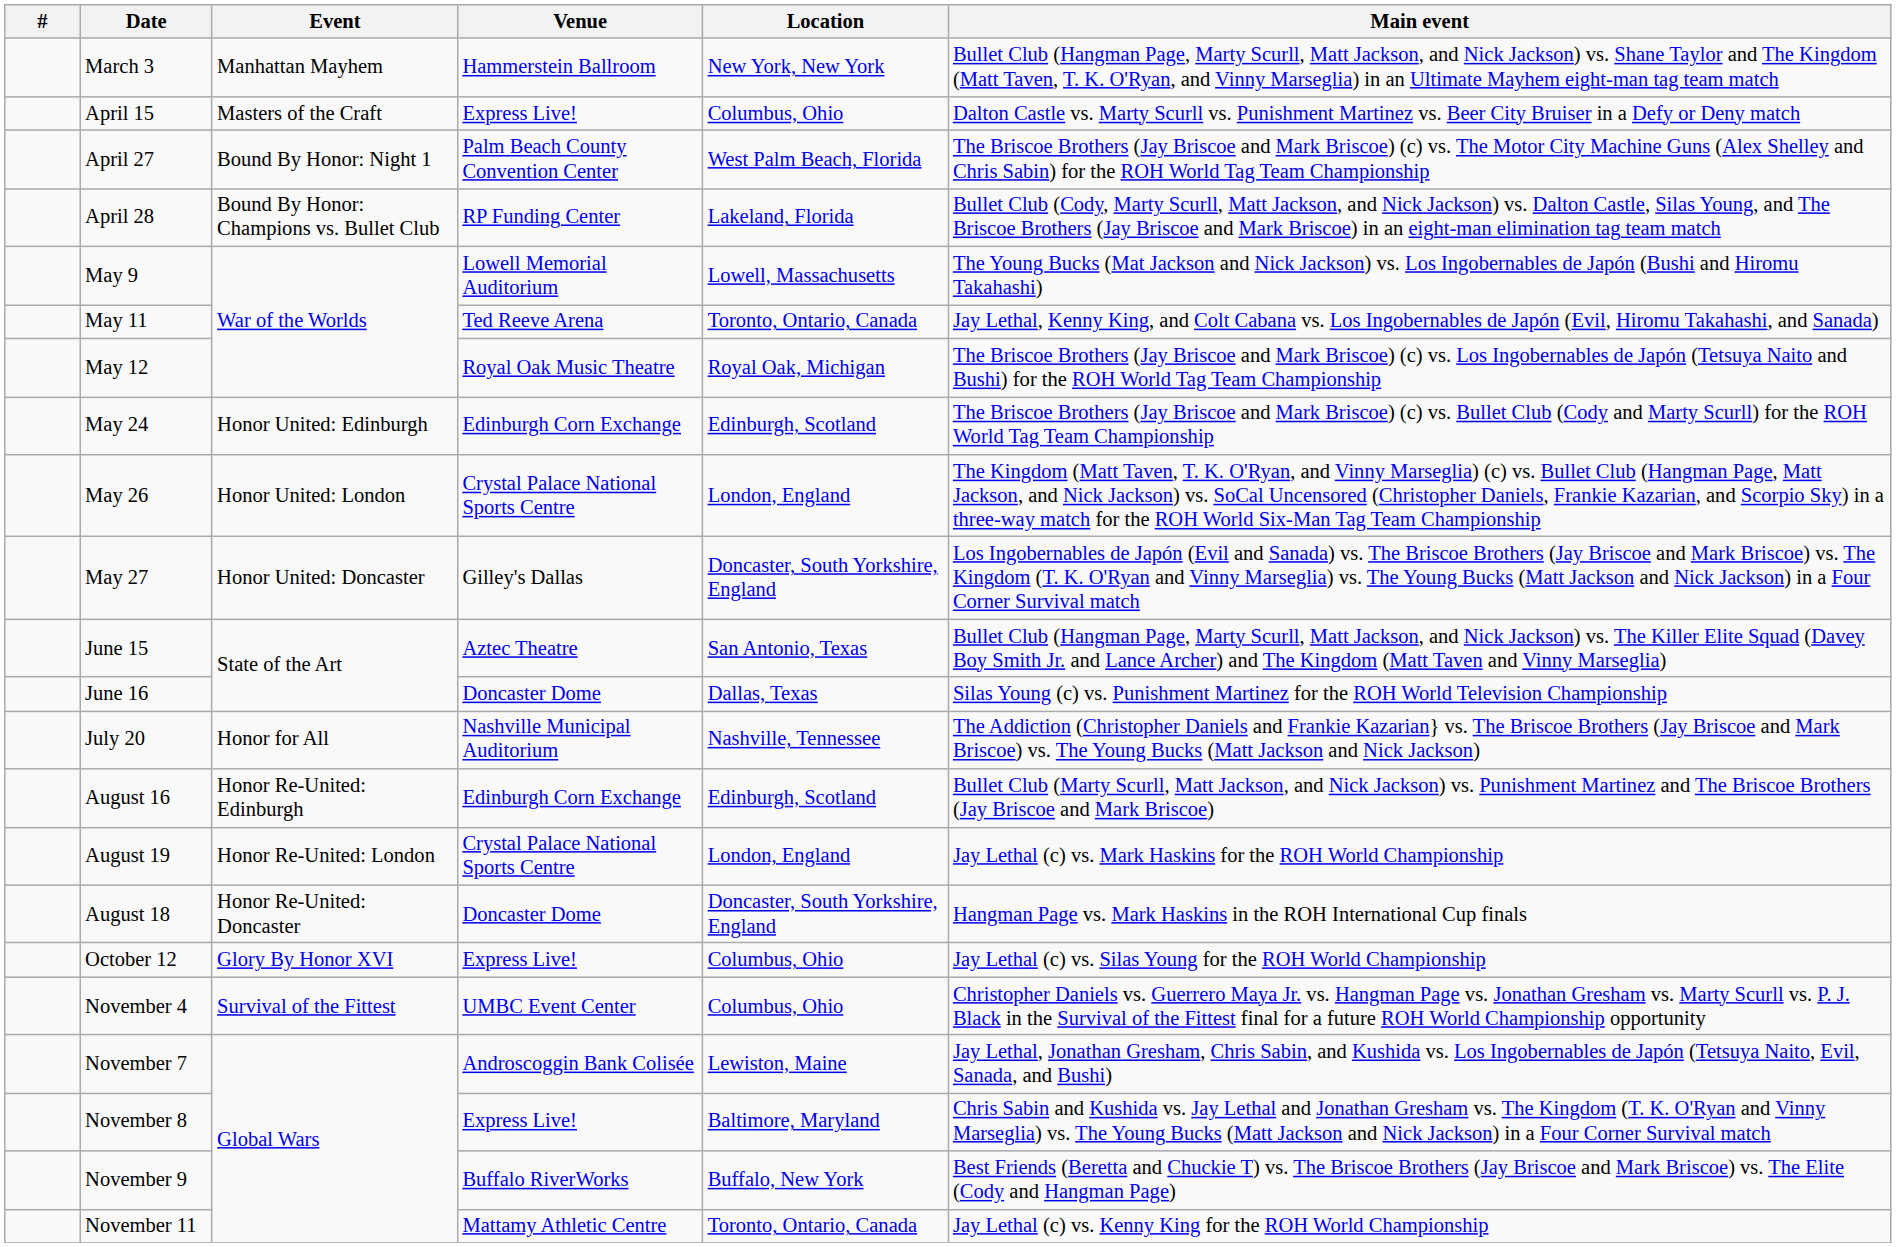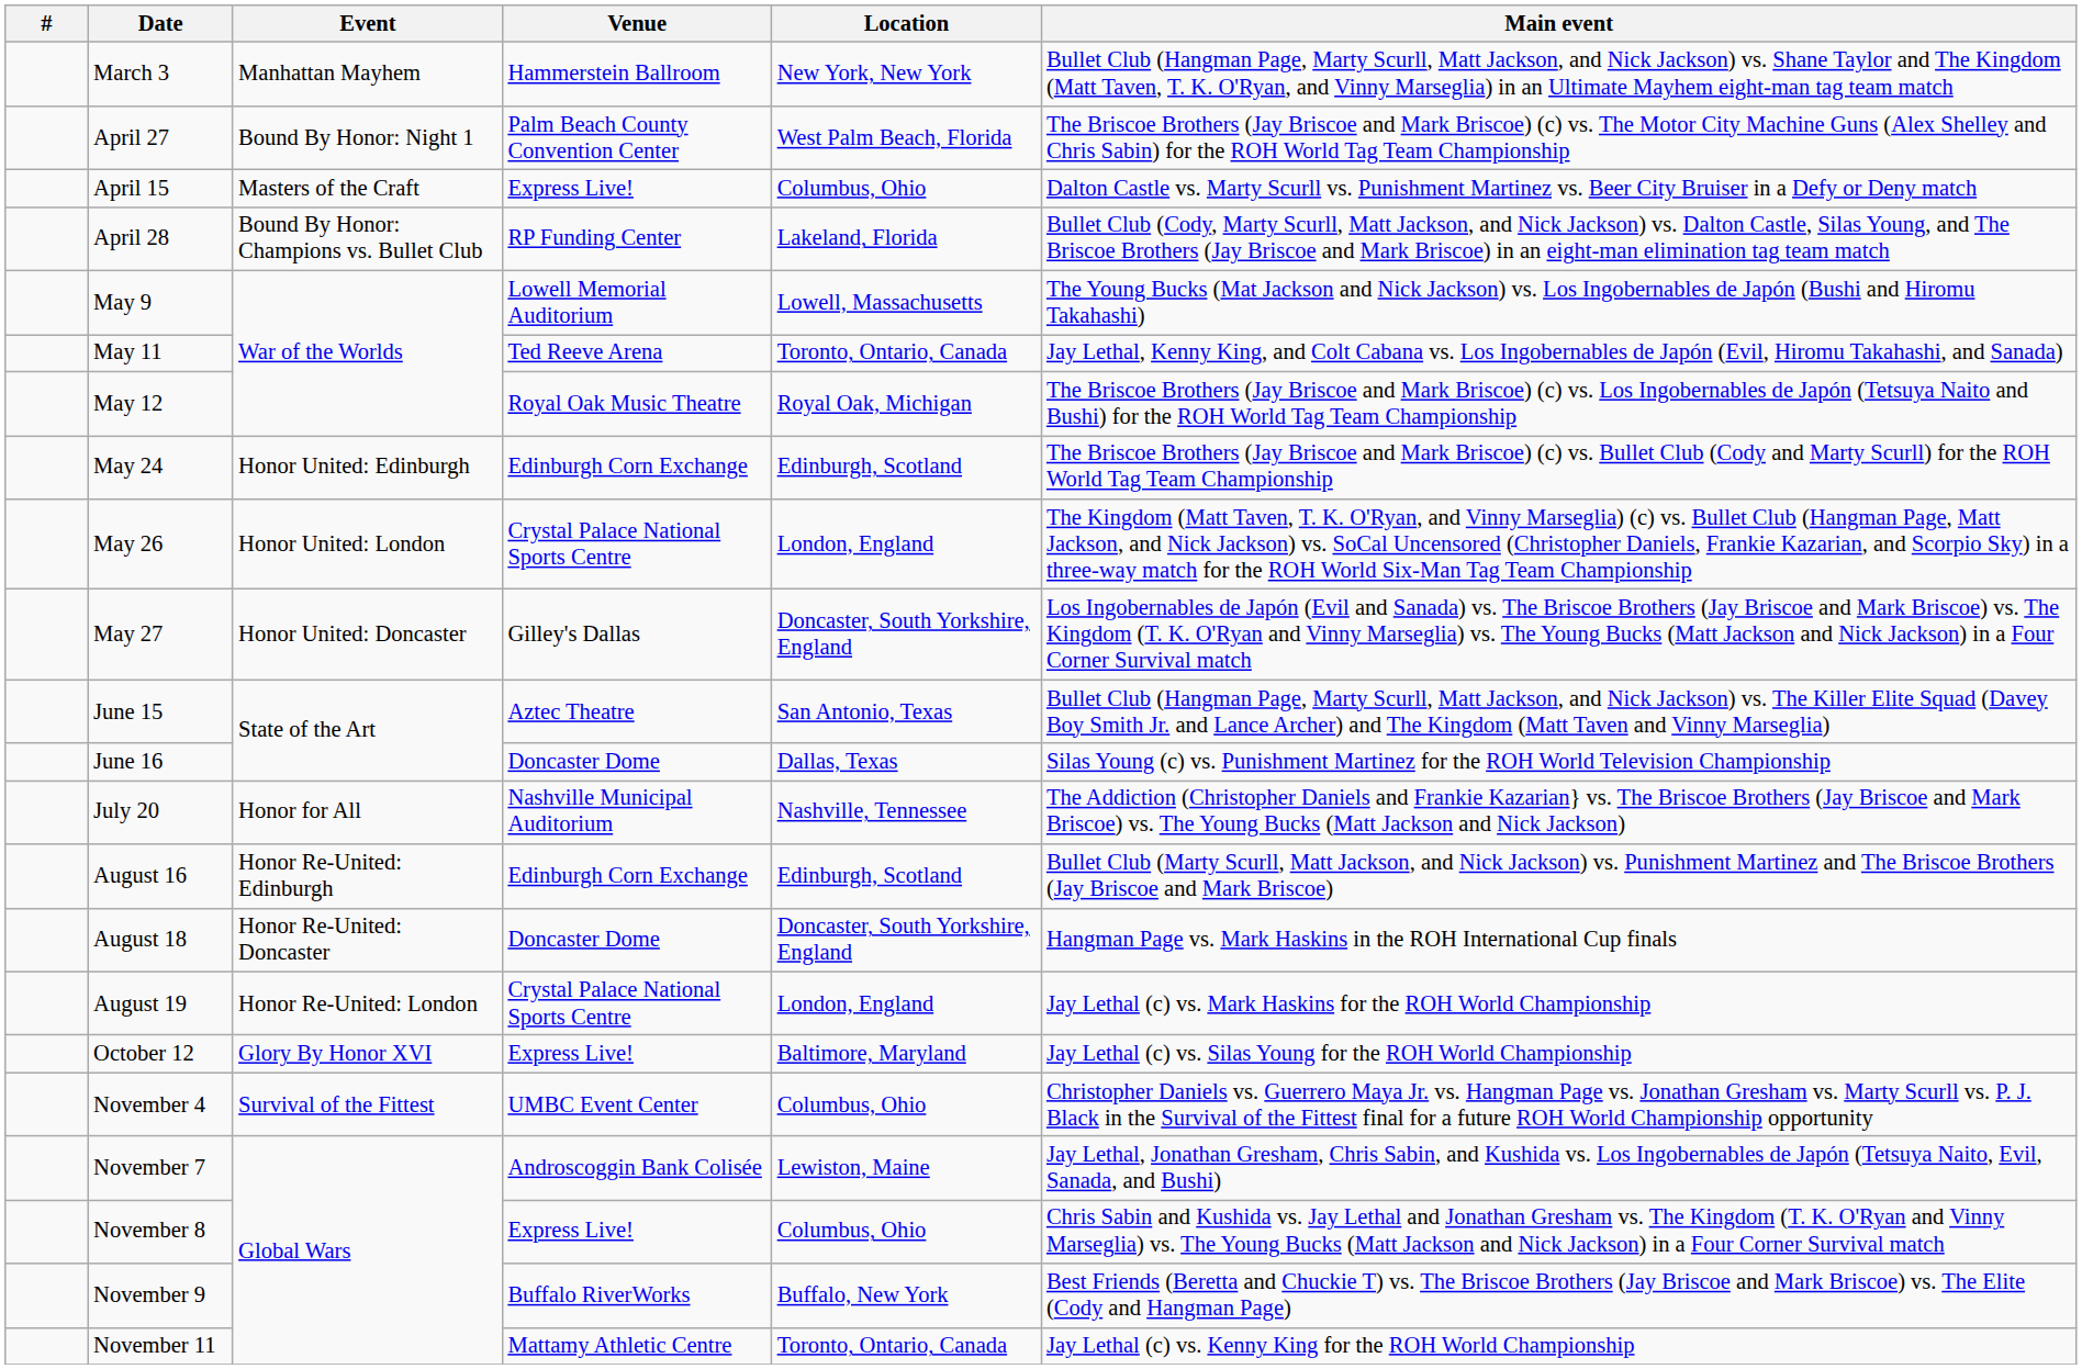 <table class="sortable wikitable succession-box" style="font-size:85%;">
 <tr>
 <th width=4%>#</th>
 <th width=7%>Date</th>
 <th width=13%>Event</th>
 <th width=13%>Venue</th>
 <th width=13%>Location</th>
 <th width=50%>Main event</th>
 </tr>
 <tr>
 <td></td>
 <td>March 3</td>
 <td>Manhattan Mayhem</td>
 <td><a href='#'>Hammerstein Ballroom</a></td>
 <td><a href='#'>New York, New York</a></td>
 <td><a href='#'>Bullet Club</a> (<a href='#'>Hangman Page</a>, <a href='#'>Marty Scurll</a>, <a href='#'>Matt Jackson</a>, and <a href='#'>Nick Jackson</a>) vs. <a href='#'>Shane Taylor</a> and <a href='#'>The Kingdom</a> (<a href='#'>Matt Taven</a>, <a href='#'>T. K. O'Ryan</a>, and <a href='#'>Vinny Marseglia</a>) in an <a href='#'>Ultimate Mayhem eight-man tag team match</a></td>
 </tr>
 <tr>
 <td></td>
+<td>April 27</td>
+<td>Bound By Honor: Night 1</td>
+<td><a href='#'>Palm Beach County Convention Center</a></td>
+<td><a href='#'>West Palm Beach, Florida</a></td>
+<td><a href='#'>The Briscoe Brothers</a> (<a href='#'>Jay Briscoe</a> and <a href='#'>Mark Briscoe</a>) (c) vs. <a href='#'>The Motor City Machine Guns</a> (<a href='#'>Alex Shelley</a> and <a href='#'>Chris Sabin</a>) for the <a href='#'>ROH World Tag Team Championship</a></td>
+</tr>
+<tr>
+<td></td>
 <td>April 15</td>
 <td>Masters of the Craft</td>
 <td><a href='#'>Express Live!</a></td>
 <td><a href='#'>Columbus, Ohio</a></td>
 <td><a href='#'>Dalton Castle</a> vs. <a href='#'>Marty Scurll</a> vs. <a href='#'>Punishment Martinez</a> vs. <a href='#'>Beer City Bruiser</a> in a <a href='#'>Defy or Deny match</a></td>
-</tr>
-<tr>
-<td></td>
-<td>April 27</td>
-<td>Bound By Honor: Night 1</td>
-<td><a href='#'>Palm Beach County Convention Center</a></td>
-<td><a href='#'>West Palm Beach, Florida</a></td>
-<td><a href='#'>The Briscoe Brothers</a> (<a href='#'>Jay Briscoe</a> and <a href='#'>Mark Briscoe</a>) (c) vs. <a href='#'>The Motor City Machine Guns</a> (<a href='#'>Alex Shelley</a> and <a href='#'>Chris Sabin</a>) for the <a href='#'>ROH World Tag Team Championship</a></td>
 </tr>
 <tr>
 <td></td>
 <td>April 28</td>
 <td>Bound By Honor: Champions vs. Bullet Club</td>
 <td><a href='#'>RP Funding Center</a></td>
 <td><a href='#'>Lakeland, Florida</a></td>
 <td><a href='#'>Bullet Club</a> (<a href='#'>Cody</a>, <a href='#'>Marty Scurll</a>, <a href='#'>Matt Jackson</a>, and <a href='#'>Nick Jackson</a>) vs. <a href='#'>Dalton Castle</a>, <a href='#'>Silas Young</a>, and <a href='#'>The Briscoe Brothers</a> (<a href='#'>Jay Briscoe</a> and <a href='#'>Mark Briscoe</a>) in an <a href='#'>eight-man elimination tag team match</a></td>
 </tr>
 <tr>
 <td></td>
 <td>May 9</td>
 <td rowspan=3><a href='#'>War of the Worlds</a></td>
 <td><a href='#'>Lowell Memorial Auditorium</a></td>
 <td><a href='#'>Lowell, Massachusetts</a></td>
 <td><a href='#'>The Young Bucks</a> (<a href='#'>Mat Jackson</a> and <a href='#'>Nick Jackson</a>) vs. <a href='#'>Los Ingobernables de Japón</a> (<a href='#'>Bushi</a> and <a href='#'>Hiromu Takahashi</a>)</td>
 </tr>
 <tr>
 <td></td>
 <td>May 11</td>
 <td><a href='#'>Ted Reeve Arena</a></td>
 <td><a href='#'>Toronto, Ontario, Canada</a></td>
 <td><a href='#'>Jay Lethal</a>, <a href='#'>Kenny King</a>, and <a href='#'>Colt Cabana</a> vs. <a href='#'>Los Ingobernables de Japón</a> (<a href='#'>Evil</a>, <a href='#'>Hiromu Takahashi</a>, and <a href='#'>Sanada</a>)</td>
 </tr>
 <tr>
 <td></td>
 <td>May 12</td>
 <td><a href='#'>Royal Oak Music Theatre</a></td>
 <td><a href='#'>Royal Oak, Michigan</a></td>
 <td><a href='#'>The Briscoe Brothers</a> (<a href='#'>Jay Briscoe</a> and <a href='#'>Mark Briscoe</a>) (c) vs. <a href='#'>Los Ingobernables de Japón</a> (<a href='#'>Tetsuya Naito</a> and <a href='#'>Bushi</a>) for the <a href='#'>ROH World Tag Team Championship</a></td>
 </tr>
 <tr>
 <td></td>
 <td>May 24</td>
 <td>Honor United: Edinburgh</td>
 <td><a href='#'>Edinburgh Corn Exchange</a></td>
 <td><a href='#'>Edinburgh, Scotland</a></td>
 <td><a href='#'>The Briscoe Brothers</a> (<a href='#'>Jay Briscoe</a> and <a href='#'>Mark Briscoe</a>) (c) vs. <a href='#'>Bullet Club</a> (<a href='#'>Cody</a> and <a href='#'>Marty Scurll</a>) for the <a href='#'>ROH World Tag Team Championship</a></td>
 </tr>
 <tr>
 <td></td>
 <td>May 26</td>
 <td>Honor United: London</td>
 <td><a href='#'>Crystal Palace National Sports Centre</a></td>
 <td><a href='#'>London, England</a></td>
 <td><a href='#'>The Kingdom</a> (<a href='#'>Matt Taven</a>, <a href='#'>T. K. O'Ryan</a>, and <a href='#'>Vinny Marseglia</a>) (c) vs. <a href='#'>Bullet Club</a> (<a href='#'>Hangman Page</a>, <a href='#'>Matt Jackson</a>, and <a href='#'>Nick Jackson</a>) vs. <a href='#'>SoCal Uncensored</a> (<a href='#'>Christopher Daniels</a>, <a href='#'>Frankie Kazarian</a>, and <a href='#'>Scorpio Sky</a>) in a <a href='#'>three-way match</a> for the <a href='#'>ROH World Six-Man Tag Team Championship</a></td>
 </tr>
 <tr>
 <td></td>
 <td>May 27</td>
 <td>Honor United: Doncaster</td>
 <td>Gilley's Dallas</td>
 <td><a href='#'>Doncaster, South Yorkshire, England</a></td>
 <td><a href='#'>Los Ingobernables de Japón</a> (<a href='#'>Evil</a> and <a href='#'>Sanada</a>) vs. <a href='#'>The Briscoe Brothers</a> (<a href='#'>Jay Briscoe</a> and <a href='#'>Mark Briscoe</a>) vs. <a href='#'>The Kingdom</a> (<a href='#'>T. K. O'Ryan</a> and <a href='#'>Vinny Marseglia</a>) vs. <a href='#'>The Young Bucks</a> (<a href='#'>Matt Jackson</a> and <a href='#'>Nick Jackson</a>) in a <a href='#'>Four Corner Survival match</a></td>
 </tr>
 <tr>
 <td></td>
 <td>June 15</td>
 <td rowspan=2>State of the Art</td>
 <td><a href='#'>Aztec Theatre</a></td>
 <td><a href='#'>San Antonio, Texas</a></td>
 <td><a href='#'>Bullet Club</a> (<a href='#'>Hangman Page</a>, <a href='#'>Marty Scurll</a>, <a href='#'>Matt Jackson</a>, and <a href='#'>Nick Jackson</a>) vs. <a href='#'>The Killer Elite Squad</a> (<a href='#'>Davey Boy Smith Jr.</a> and <a href='#'>Lance Archer</a>) and <a href='#'>The Kingdom</a> (<a href='#'>Matt Taven</a> and <a href='#'>Vinny Marseglia</a>)</td>
 </tr>
 <tr>
 <td></td>
 <td>June 16</td>
 <td><a href='#'>Doncaster Dome</a></td>
 <td><a href='#'>Dallas, Texas</a></td>
 <td><a href='#'>Silas Young</a> (c) vs. <a href='#'>Punishment Martinez</a> for the <a href='#'>ROH World Television Championship</a></td>
 </tr>
 <tr>
 <td></td>
 <td>July 20</td>
 <td>Honor for All</td>
 <td><a href='#'>Nashville Municipal Auditorium</a></td>
 <td><a href='#'>Nashville, Tennessee</a></td>
 <td><a href='#'>The Addiction</a> (<a href='#'>Christopher Daniels</a> and <a href='#'>Frankie Kazarian</a>} vs. <a href='#'>The Briscoe Brothers</a> (<a href='#'>Jay Briscoe</a> and <a href='#'>Mark Briscoe</a>) vs. <a href='#'>The Young Bucks</a> (<a href='#'>Matt Jackson</a> and <a href='#'>Nick Jackson</a>)</td>
 </tr>
 <tr>
 <td></td>
 <td>August 16</td>
 <td>Honor Re-United: Edinburgh</td>
 <td><a href='#'>Edinburgh Corn Exchange</a></td>
 <td><a href='#'>Edinburgh, Scotland</a></td>
 <td><a href='#'>Bullet Club</a> (<a href='#'>Marty Scurll</a>, <a href='#'>Matt Jackson</a>, and <a href='#'>Nick Jackson</a>) vs. <a href='#'>Punishment Martinez</a> and <a href='#'>The Briscoe Brothers</a> (<a href='#'>Jay Briscoe</a> and <a href='#'>Mark Briscoe</a>)</td>
 </tr>
 <tr>
 <td></td>
+<td>August 18</td>
+<td>Honor Re-United: Doncaster</td>
+<td><a href='#'>Doncaster Dome</a></td>
+<td><a href='#'>Doncaster, South Yorkshire, England</a></td>
+<td><a href='#'>Hangman Page</a> vs. <a href='#'>Mark Haskins</a> in the ROH International Cup finals</td>
+</tr>
+<tr>
+<td></td>
 <td>August 19</td>
 <td>Honor Re-United: London</td>
 <td><a href='#'>Crystal Palace National Sports Centre</a></td>
 <td><a href='#'>London, England</a></td>
 <td><a href='#'>Jay Lethal</a> (c) vs. <a href='#'>Mark Haskins</a> for the <a href='#'>ROH World Championship</a></td>
 </tr>
 <tr>
 <td></td>
-<td>August 18</td>
-<td>Honor Re-United: Doncaster</td>
-<td><a href='#'>Doncaster Dome</a></td>
-<td><a href='#'>Doncaster, South Yorkshire, England</a></td>
-<td><a href='#'>Hangman Page</a> vs. <a href='#'>Mark Haskins</a> in the ROH International Cup finals</td>
-</tr>
-<tr>
-<td></td>
 <td>October 12</td>
 <td><a href='#'>Glory By Honor XVI</a></td>
 <td><a href='#'>Express Live!</a></td>
-<td><a href='#'>Columbus, Ohio</a></td>
+<td><a href='#'>Baltimore, Maryland</a></td>
 <td><a href='#'>Jay Lethal</a> (c) vs. <a href='#'>Silas Young</a> for the <a href='#'>ROH World Championship</a></td>
 </tr>
 <tr>
 <td></td>
 <td>November 4</td>
 <td><a href='#'>Survival of the Fittest</a></td>
 <td><a href='#'>UMBC Event Center</a></td>
 <td><a href='#'>Columbus, Ohio</a></td>
 <td><a href='#'>Christopher Daniels</a> vs. <a href='#'>Guerrero Maya Jr.</a> vs. <a href='#'>Hangman Page</a> vs. <a href='#'>Jonathan Gresham</a> vs. <a href='#'>Marty Scurll</a> vs. <a href='#'>P. J. Black</a> in the <a href='#'>Survival of the Fittest</a> final for a future <a href='#'>ROH World Championship</a> opportunity</td>
 </tr>
 <tr>
 <td></td>
 <td>November 7</td>
 <td rowspan=4><a href='#'>Global Wars</a></td>
 <td><a href='#'>Androscoggin Bank Colisée</a></td>
 <td><a href='#'>Lewiston, Maine</a></td>
 <td><a href='#'>Jay Lethal</a>, <a href='#'>Jonathan Gresham</a>, <a href='#'>Chris Sabin</a>, and <a href='#'>Kushida</a> vs. <a href='#'>Los Ingobernables de Japón</a> (<a href='#'>Tetsuya Naito</a>, <a href='#'>Evil</a>, <a href='#'>Sanada</a>, and <a href='#'>Bushi</a>)</td>
 </tr>
 <tr>
 <td></td>
 <td>November 8</td>
 <td><a href='#'>Express Live!</a></td>
-<td><a href='#'>Baltimore, Maryland</a></td>
+<td><a href='#'>Columbus, Ohio</a></td>
 <td><a href='#'>Chris Sabin</a> and <a href='#'>Kushida</a> vs. <a href='#'>Jay Lethal</a> and <a href='#'>Jonathan Gresham</a> vs. <a href='#'>The Kingdom</a> (<a href='#'>T. K. O'Ryan</a> and <a href='#'>Vinny Marseglia</a>) vs. <a href='#'>The Young Bucks</a> (<a href='#'>Matt Jackson</a> and <a href='#'>Nick Jackson</a>) in a <a href='#'>Four Corner Survival match</a></td>
 </tr>
 <tr>
 <td></td>
 <td>November 9</td>
 <td><a href='#'>Buffalo RiverWorks</a></td>
 <td><a href='#'>Buffalo, New York</a></td>
 <td><a href='#'>Best Friends</a> (<a href='#'>Beretta</a> and <a href='#'>Chuckie T</a>) vs. <a href='#'>The Briscoe Brothers</a> (<a href='#'>Jay Briscoe</a> and <a href='#'>Mark Briscoe</a>) vs. <a href='#'>The Elite</a> (<a href='#'>Cody</a> and <a href='#'>Hangman Page</a>)</td>
 </tr>
 <tr>
 <td></td>
 <td>November 11</td>
 <td><a href='#'>Mattamy Athletic Centre</a></td>
 <td><a href='#'>Toronto, Ontario, Canada</a></td>
 <td><a href='#'>Jay Lethal</a> (c) vs. <a href='#'>Kenny King</a> for the <a href='#'>ROH World Championship</a></td>
 </tr>
 </table>
